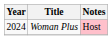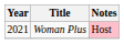 <table class="wikitable">
 <tr>
 <th>Year</th>
 <th>Title</th>
 <th>Notes</th>
 </tr>
 <tr>
-<td>2024</td>
+<td>2021</td>
 <td><em>Woman Plus</em></td>
 <td style="background: pink;">Host</td>
 </tr>
 <tr>
 </tr>
 </table>
